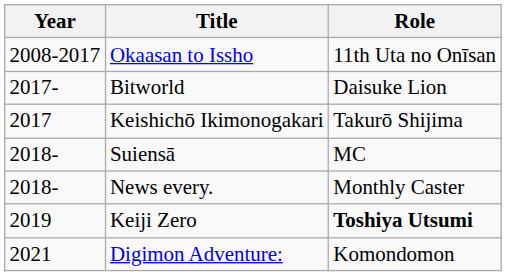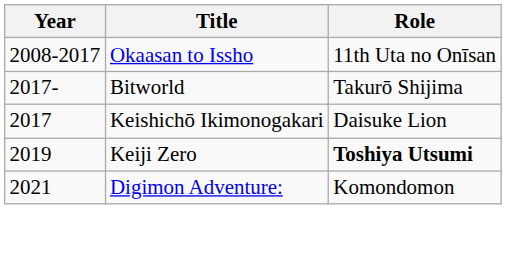 <table class="wikitable">
 <tr>
 <th>Year</th>
 <th>Title</th>
 <th>Role</th>
 </tr>
 <tr>
 <td>2008-2017</td>
 <td><a href='#'>Okaasan to Issho</a></td>
 <td>11th Uta no Onīsan</td>
 </tr>
 <tr>
 <td>2017-</td>
 <td>Bitworld</td>
-<td>Daisuke Lion</td>
+<td>Takurō Shijima</td>
 </tr>
 <tr>
 <td>2017</td>
 <td>Keishichō Ikimonogakari</td>
-<td>Takurō Shijima</td>
-</tr>
-<tr>
-<td>2018-</td>
-<td>Suiensā</td>
-<td>MC</td>
-</tr>
-<tr>
-<td>2018-</td>
-<td>News every.</td>
-<td>Monthly Caster</td>
+<td>Daisuke Lion</td>
 </tr>
 <tr>
 <td>2019</td>
 <td>Keiji Zero</td>
 <td><strong>Toshiya Utsumi</strong></td>
 </tr>
 <tr>
 <td>2021</td>
 <td><a href='#'>Digimon Adventure:</a></td>
 <td>Komondomon</td>
 </tr>
 </table>
